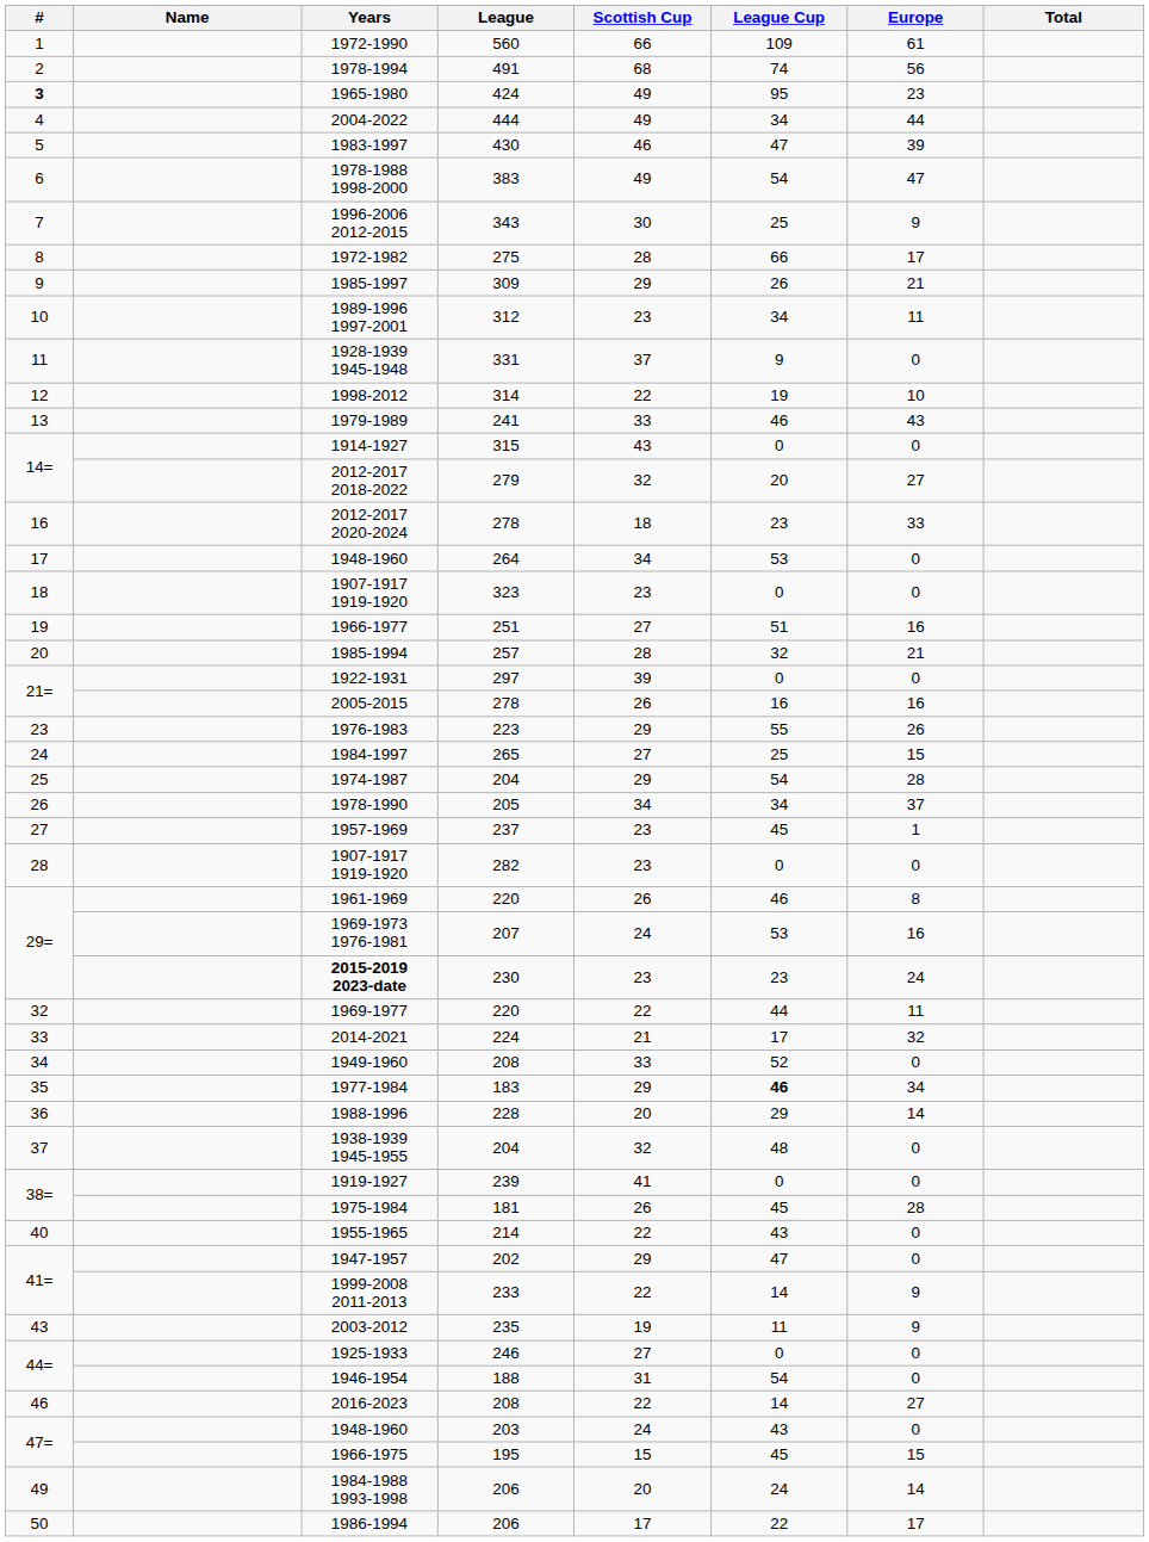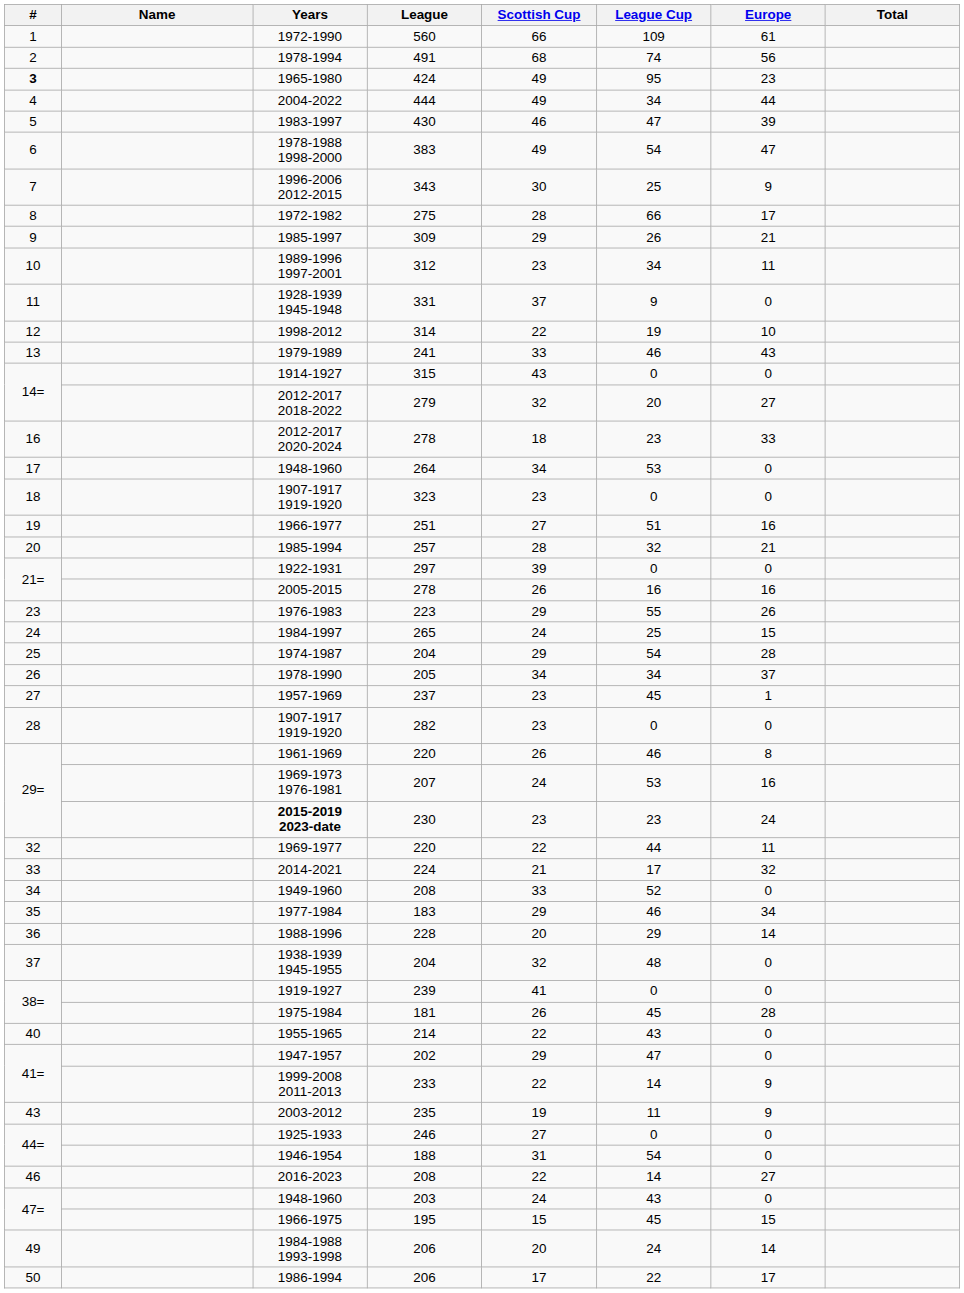 <table class="wikitable sortable"  style="text-align:center; width:90%;">
 <tr>
 <th width=6%>#</th>
 <th width=20%>Name</th>
 <th width=12%>Years</th>
 <th width=12%>League</th>
 <th width=12%><a href='#'>Scottish Cup</a></th>
 <th width=12%><a href='#'>League Cup</a></th>
 <th width=12%><a href='#'>Europe</a></th>
 <th width=14%>Total</th>
 </tr>
 <tr>
 <td>1</td>
 <td align="left"> </td>
 <td>1972-1990</td>
 <td>560</td>
 <td>66</td>
 <td>109</td>
 <td>61</td>
 <td></td>
 </tr>
 <tr>
 <td>2</td>
 <td align="left"> </td>
 <td>1978-1994</td>
 <td>491</td>
 <td>68</td>
 <td>74</td>
 <td>56</td>
 <td></td>
 </tr>
 <tr>
 <td><strong>3</strong></td>
 <td align="left"> </td>
 <td>1965-1980</td>
 <td>424</td>
 <td>49</td>
 <td>95</td>
 <td>23</td>
 <td></td>
 </tr>
 <tr>
 <td>4</td>
 <td align="left"> </td>
 <td>2004-2022</td>
 <td>444</td>
 <td>49</td>
 <td>34</td>
 <td>44</td>
 <td></td>
 </tr>
 <tr>
 <td>5</td>
 <td align="left"> </td>
 <td>1983-1997</td>
 <td>430</td>
 <td>46</td>
 <td>47</td>
 <td>39</td>
 <td></td>
 </tr>
 <tr>
 <td>6</td>
 <td align="left">  </td>
 <td>1978-1988<br>1998-2000</td>
 <td>383</td>
 <td>49</td>
 <td>54</td>
 <td>47</td>
 <td></td>
 </tr>
 <tr>
 <td>7</td>
 <td align="left"> </td>
 <td>1996-2006<br>2012-2015</td>
 <td>343</td>
 <td>30</td>
 <td>25</td>
 <td>9</td>
 <td></td>
 </tr>
 <tr>
 <td>8</td>
 <td align="left"> </td>
 <td>1972-1982</td>
 <td>275</td>
 <td>28</td>
 <td>66</td>
 <td>17</td>
 <td></td>
 </tr>
 <tr>
 <td>9</td>
 <td align="left"> </td>
 <td>1985-1997</td>
 <td>309</td>
 <td>29</td>
 <td>26</td>
 <td>21</td>
 <td></td>
 </tr>
 <tr>
 <td>10</td>
 <td align="left"> </td>
 <td>1989-1996<br>1997-2001</td>
 <td>312</td>
 <td>23</td>
 <td>34</td>
 <td>11</td>
 <td></td>
 </tr>
 <tr>
 <td>11</td>
 <td align="left"> </td>
 <td>1928-1939<br>1945-1948</td>
 <td>331</td>
 <td>37</td>
 <td>9</td>
 <td>0</td>
 <td></td>
 </tr>
 <tr>
 <td>12</td>
 <td align="left"> </td>
 <td>1998-2012</td>
 <td>314</td>
 <td>22</td>
 <td>19</td>
 <td>10</td>
 <td></td>
 </tr>
 <tr>
 <td>13</td>
 <td align="left"> </td>
 <td>1979-1989</td>
 <td>241</td>
 <td>33</td>
 <td>46</td>
 <td>43</td>
 <td></td>
 </tr>
 <tr>
 <td rowspan="2">14=</td>
 <td align="left"> </td>
 <td>1914-1927</td>
 <td>315</td>
 <td>43</td>
 <td>0</td>
 <td>0</td>
 <td></td>
 </tr>
 <tr>
 <td align="left"> </td>
 <td>2012-2017<br>2018-2022</td>
 <td>279</td>
 <td>32</td>
 <td>20</td>
 <td>27</td>
 <td></td>
 </tr>
 <tr>
 <td>16</td>
 <td align="left"> </td>
 <td>2012-2017<strong><br></strong>2020-2024</td>
 <td>278</td>
 <td>18</td>
 <td>23</td>
 <td>33</td>
 <td></td>
 </tr>
 <tr>
 <td>17</td>
 <td align="left"> </td>
 <td>1948-1960</td>
 <td>264</td>
 <td>34</td>
 <td>53</td>
 <td>0</td>
 <td></td>
 </tr>
 <tr>
 <td>18</td>
 <td align="left"> </td>
 <td>1907-1917<br>1919-1920</td>
 <td>323</td>
 <td>23</td>
 <td>0</td>
 <td>0</td>
 <td></td>
 </tr>
 <tr>
 <td>19</td>
 <td align="left"> </td>
 <td>1966-1977</td>
 <td>251</td>
 <td>27</td>
 <td>51</td>
 <td>16</td>
 <td></td>
 </tr>
 <tr>
 <td>20</td>
 <td align="left"> </td>
 <td>1985-1994</td>
 <td>257</td>
 <td>28</td>
 <td>32</td>
 <td>21</td>
 <td></td>
 </tr>
 <tr>
 <td rowspan="2">21=</td>
 <td align="left"> </td>
 <td>1922-1931</td>
 <td>297</td>
 <td>39</td>
 <td>0</td>
 <td>0</td>
 <td></td>
 </tr>
 <tr>
 <td align="left"> </td>
 <td>2005-2015</td>
 <td>278</td>
 <td>26</td>
 <td>16</td>
 <td>16</td>
 <td></td>
 </tr>
 <tr>
 <td>23</td>
 <td align="left"> </td>
 <td>1976-1983</td>
 <td>223</td>
 <td>29</td>
 <td>55</td>
 <td>26</td>
 <td></td>
 </tr>
 <tr>
 <td>24</td>
 <td align="left"> </td>
 <td>1984-1997</td>
 <td>265</td>
-<td>27</td>
+<td>24</td>
 <td>25</td>
 <td>15</td>
 <td></td>
 </tr>
 <tr>
 <td>25</td>
 <td align="left"> </td>
 <td>1974-1987</td>
 <td>204</td>
 <td>29</td>
 <td>54</td>
 <td>28</td>
 <td></td>
 </tr>
 <tr>
 <td>26</td>
 <td align="left"> </td>
 <td>1978-1990</td>
 <td>205</td>
 <td>34</td>
 <td>34</td>
 <td>37</td>
 <td></td>
 </tr>
 <tr>
 <td>27</td>
 <td align="left"> </td>
 <td>1957-1969</td>
 <td>237</td>
 <td>23</td>
 <td>45</td>
 <td>1</td>
 <td></td>
 </tr>
 <tr>
 <td>28</td>
 <td align="left"> </td>
 <td>1907-1917<br>1919-1920</td>
 <td>282</td>
 <td>23</td>
 <td>0</td>
 <td>0</td>
 <td></td>
 </tr>
 <tr>
 <td rowspan="3">29=</td>
 <td align="left"> </td>
 <td>1961-1969</td>
 <td>220</td>
 <td>26</td>
 <td>46</td>
 <td>8</td>
 <td></td>
 </tr>
 <tr>
 <td align="left"> </td>
 <td>1969-1973<br>1976-1981</td>
 <td>207</td>
 <td>24</td>
 <td>53</td>
 <td>16</td>
 <td></td>
 </tr>
 <tr>
 <td align="left"> <strong></strong></td>
 <td><strong>2015-2019<br>2023-date</strong></td>
 <td>230</td>
 <td>23</td>
 <td>23</td>
 <td>24</td>
 <td></td>
 </tr>
 <tr>
 <td>32</td>
 <td align="left"> </td>
 <td>1969-1977</td>
 <td>220</td>
 <td>22</td>
 <td>44</td>
 <td>11</td>
 <td></td>
 </tr>
 <tr>
 <td>33</td>
 <td align="left"> </td>
 <td>2014-2021</td>
 <td>224</td>
 <td>21</td>
 <td>17</td>
 <td>32</td>
 <td></td>
 </tr>
 <tr>
 <td>34</td>
 <td align="left"> </td>
 <td>1949-1960</td>
 <td>208</td>
 <td>33</td>
 <td>52</td>
 <td>0</td>
 <td></td>
 </tr>
 <tr>
 <td>35</td>
 <td align="left"> </td>
 <td>1977-1984</td>
 <td>183</td>
 <td>29</td>
-<td><strong>46</strong></td>
+<td>46</td>
 <td>34</td>
 <td></td>
 </tr>
 <tr>
 <td>36</td>
 <td align="left"> </td>
 <td>1988-1996</td>
 <td>228</td>
 <td>20</td>
 <td>29</td>
 <td>14</td>
 <td></td>
 </tr>
 <tr>
 <td>37</td>
 <td align="left"> </td>
 <td>1938-1939<br>1945-1955</td>
 <td>204</td>
 <td>32</td>
 <td>48</td>
 <td>0</td>
 <td></td>
 </tr>
 <tr>
 <td rowspan="2">38=</td>
 <td align="left"> </td>
 <td>1919-1927</td>
 <td>239</td>
 <td>41</td>
 <td>0</td>
 <td>0</td>
 <td></td>
 </tr>
 <tr>
 <td align="left"> </td>
 <td>1975-1984</td>
 <td>181</td>
 <td>26</td>
 <td>45</td>
 <td>28</td>
 <td></td>
 </tr>
 <tr>
 <td>40</td>
 <td align="left"> </td>
 <td>1955-1965</td>
 <td>214</td>
 <td>22</td>
 <td>43</td>
 <td>0</td>
 <td></td>
 </tr>
 <tr>
 <td rowspan="2">41=</td>
 <td align="left"> </td>
 <td>1947-1957</td>
 <td>202</td>
 <td>29</td>
 <td>47</td>
 <td>0</td>
 <td></td>
 </tr>
 <tr>
 <td align="left"> </td>
 <td>1999-2008<br>2011-2013</td>
 <td>233</td>
 <td>22</td>
 <td>14</td>
 <td>9</td>
 <td></td>
 </tr>
 <tr>
 <td>43</td>
 <td align="left"> </td>
 <td>2003-2012</td>
 <td>235</td>
 <td>19</td>
 <td>11</td>
 <td>9</td>
 <td></td>
 </tr>
 <tr>
 <td rowspan="2">44=</td>
 <td align="left"> </td>
 <td>1925-1933</td>
 <td>246</td>
 <td>27</td>
 <td>0</td>
 <td>0</td>
 <td></td>
 </tr>
 <tr>
 <td align="left"> </td>
 <td>1946-1954</td>
 <td>188</td>
 <td>31</td>
 <td>54</td>
 <td>0</td>
 <td></td>
 </tr>
 <tr>
 <td>46</td>
 <td align="left"> </td>
 <td>2016-2023</td>
 <td>208</td>
 <td>22</td>
 <td>14</td>
 <td>27</td>
 <td></td>
 </tr>
 <tr>
 <td rowspan="2">47=</td>
 <td align="left"> </td>
 <td>1948-1960</td>
 <td>203</td>
 <td>24</td>
 <td>43</td>
 <td>0</td>
 <td></td>
 </tr>
 <tr>
 <td align="left"> </td>
 <td>1966-1975</td>
 <td>195</td>
 <td>15</td>
 <td>45</td>
 <td>15</td>
 <td></td>
 </tr>
 <tr>
 <td>49</td>
 <td align="left"> </td>
 <td>1984-1988<br>1993-1998</td>
 <td>206</td>
 <td>20</td>
 <td>24</td>
 <td>14</td>
 <td></td>
 </tr>
 <tr>
 <td>50</td>
 <td align="left"> </td>
 <td>1986-1994</td>
 <td>206</td>
 <td>17</td>
 <td>22</td>
 <td>17</td>
 <td></td>
 </tr>
 </table>
